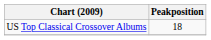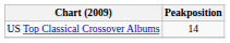 <table class="wikitable">
 <tr>
 <th>Chart (2009)</th>
 <th>Peakposition</th>
 </tr>
 <tr>
 <td>US <a href='#'>Top Classical Crossover Albums</a></td>
-<td align="center">18</td>
+<td align="center">14</td>
 </tr>
 <tr>
 </tr>
 </table>
